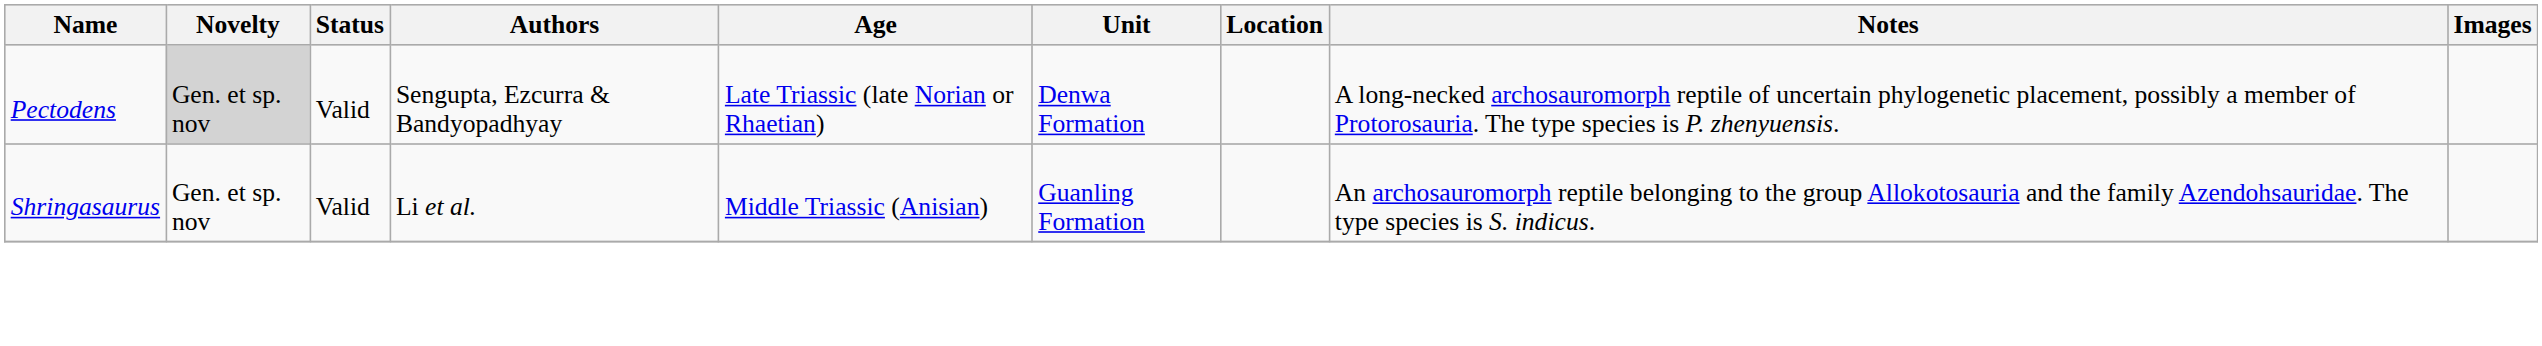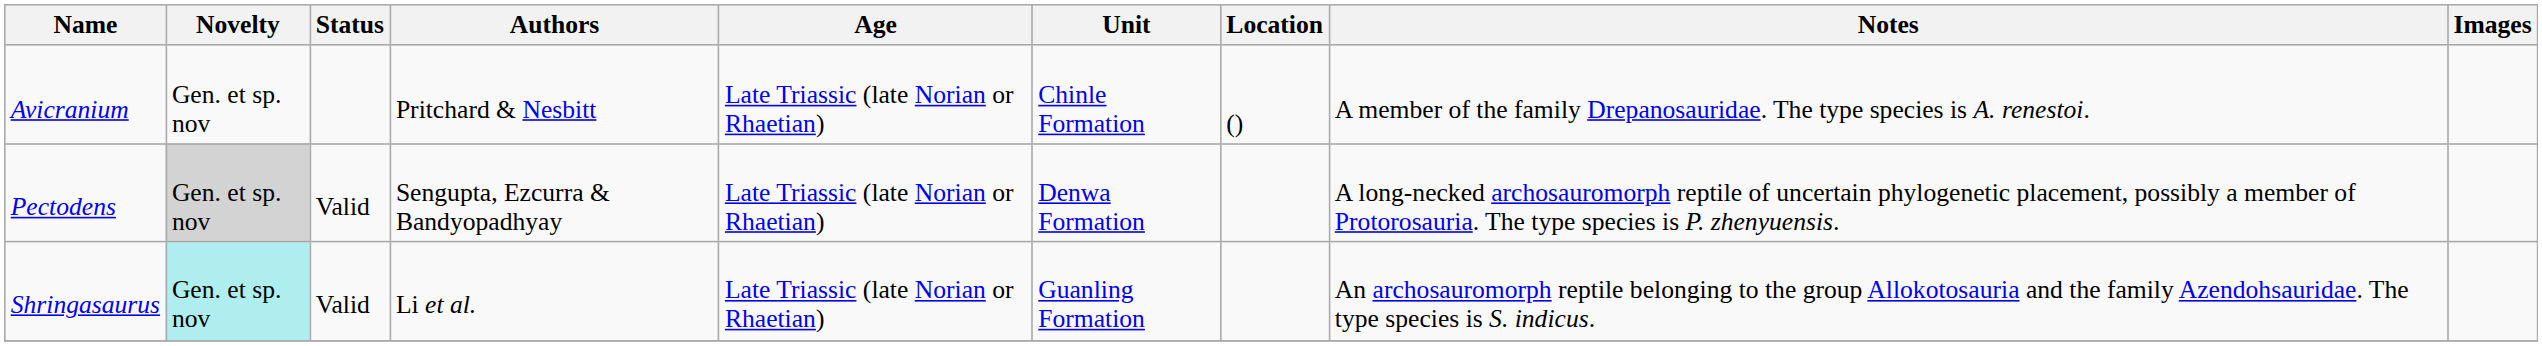 <table class="wikitable sortable" align="center" width="100%">
 <tr>
 <th>Name</th>
 <th>Novelty</th>
 <th>Status</th>
 <th>Authors</th>
 <th>Age</th>
 <th>Unit</th>
 <th>Location</th>
 <th>Notes</th>
 <th>Images</th>
+</tr>
+<tr>
+<td><br><em><a href='#'>Avicranium</a></em></td>
+<td><br>Gen. et sp. nov</td>
+<td></td>
+<td><br>Pritchard & <a href='#'>Nesbitt</a></td>
+<td><br><a href='#'>Late Triassic</a> (late <a href='#'>Norian</a> or <a href='#'>Rhaetian</a>)</td>
+<td><br><a href='#'>Chinle Formation</a></td>
+<td><br><br>()</td>
+<td><br>A member of the family <a href='#'>Drepanosauridae</a>. The type species is <em>A. renestoi</em>.</td>
+<td></td>
 </tr>
 <tr>
 <td><br><em><a href='#'>Pectodens</a></em></td>
 <td style="background: lightgrey;"><br>Gen. et sp. nov</td>
 <td><br>Valid</td>
 <td><br>Sengupta, Ezcurra & Bandyopadhyay</td>
 <td><br><a href='#'>Late Triassic</a> (late <a href='#'>Norian</a> or <a href='#'>Rhaetian</a>)</td>
 <td><br><a href='#'>Denwa Formation</a></td>
 <td><br></td>
 <td><br>A long-necked <a href='#'>archosauromorph</a> reptile of uncertain phylogenetic placement, possibly a member of <a href='#'>Protorosauria</a>. The type species is <em>P. zhenyuensis</em>.</td>
 <td></td>
 </tr>
 <tr>
 <td><br><em><a href='#'>Shringasaurus</a></em></td>
-<td><br>Gen. et sp. nov</td>
+<td style="background: paleturquoise;"><br>Gen. et sp. nov</td>
 <td><br>Valid</td>
 <td><br>Li <em>et al.</em></td>
-<td><br><a href='#'>Middle Triassic</a> (<a href='#'>Anisian</a>)</td>
+<td><br><a href='#'>Late Triassic</a> (late <a href='#'>Norian</a> or <a href='#'>Rhaetian</a>)</td>
 <td><br><a href='#'>Guanling Formation</a></td>
 <td><br></td>
 <td><br>An <a href='#'>archosauromorph</a> reptile belonging to the group <a href='#'>Allokotosauria</a> and the family <a href='#'>Azendohsauridae</a>. The type species is <em>S. indicus</em>.</td>
 <td></td>
 </tr>
 <tr>
 </tr>
 </table>
